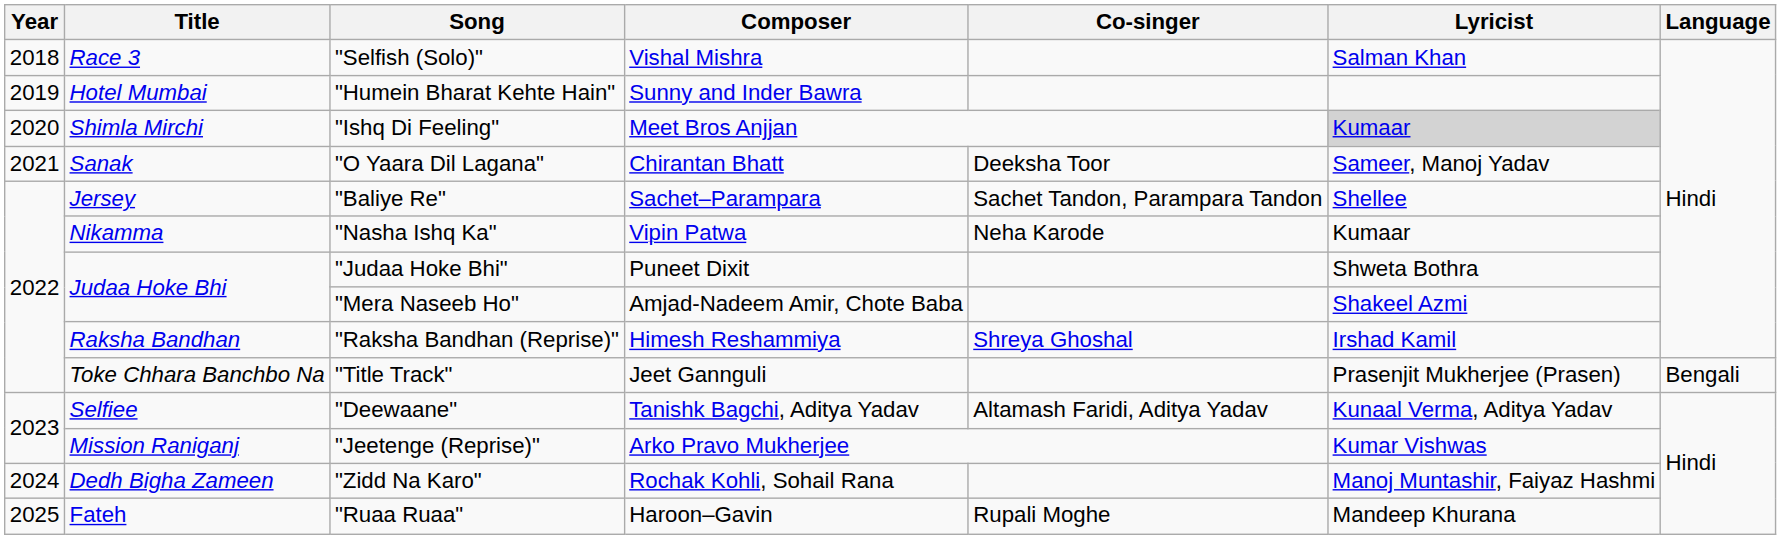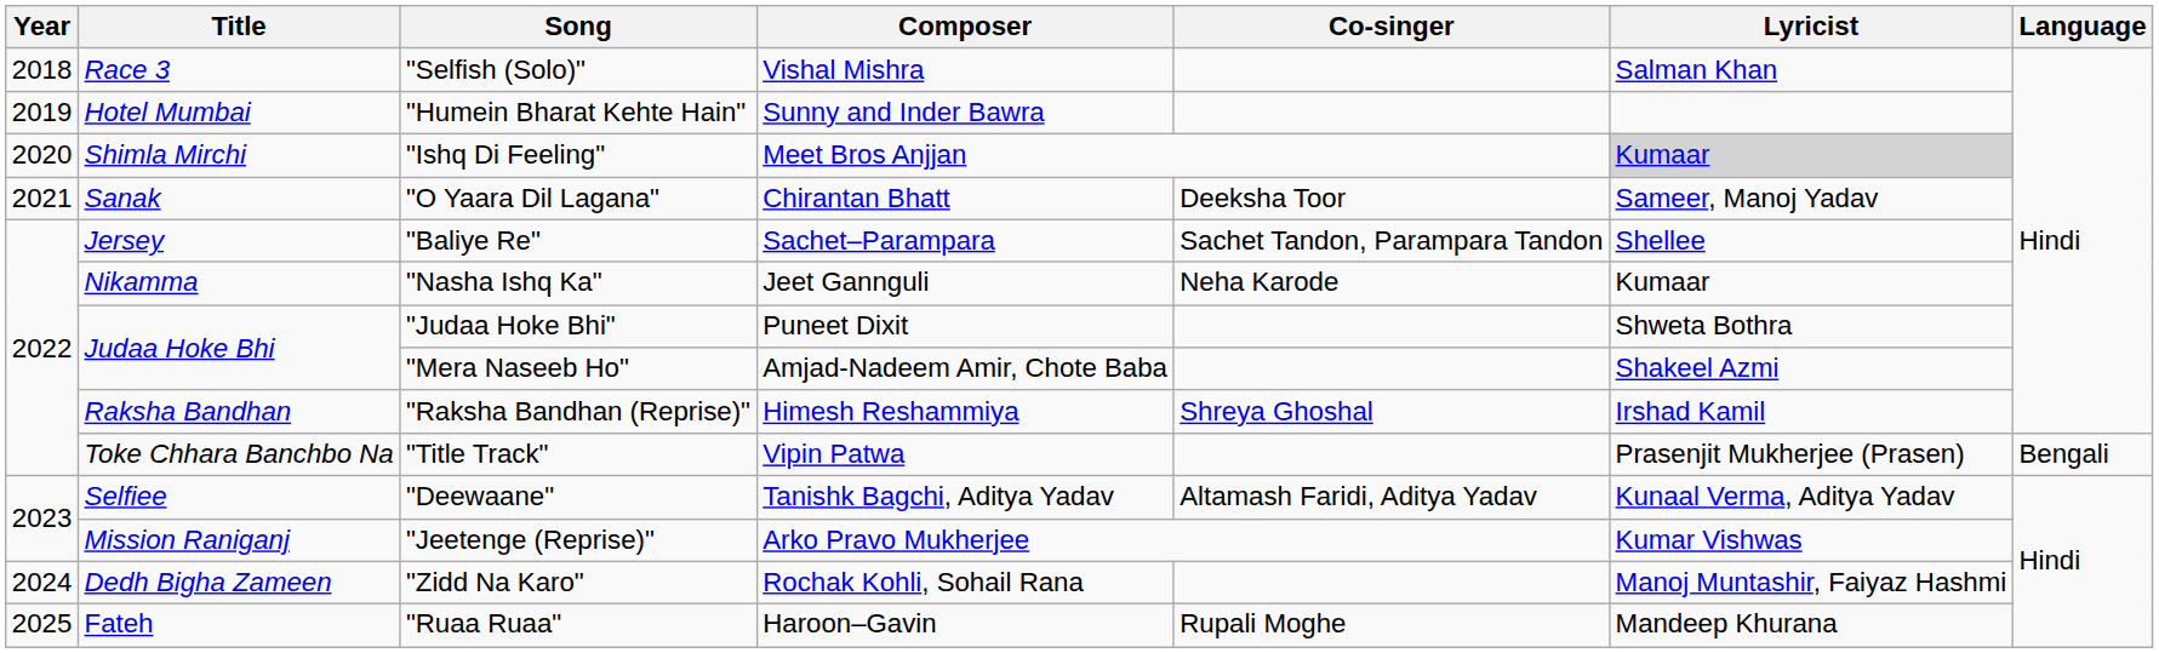 <table class = "sortable wikitable">
 <tr>
 <th>Year</th>
 <th>Title</th>
 <th>Song</th>
 <th>Composer</th>
 <th>Co-singer</th>
 <th>Lyricist</th>
 <th>Language</th>
 </tr>
 <tr>
 <td>2018</td>
 <td><em><a href='#'>Race 3</a></em></td>
 <td>"Selfish (Solo)"</td>
 <td><a href='#'>Vishal Mishra</a></td>
 <td></td>
 <td><a href='#'>Salman Khan</a></td>
 <td rowspan="9">Hindi</td>
 </tr>
 <tr>
 <td>2019</td>
 <td><em><a href='#'>Hotel Mumbai</a></em></td>
 <td>"Humein Bharat Kehte Hain"</td>
 <td><a href='#'>Sunny and Inder Bawra</a></td>
 <td></td>
 <td></td>
 </tr>
 <tr>
 <td>2020</td>
 <td><em><a href='#'>Shimla Mirchi</a></em></td>
 <td>"Ishq Di Feeling"</td>
 <td colspan=2><a href='#'>Meet Bros Anjjan</a></td>
 <td style="background: lightgrey;"><a href='#'>Kumaar</a></td>
 </tr>
 <tr>
 <td>2021</td>
 <td><em><a href='#'>Sanak</a></em></td>
 <td>"O Yaara Dil Lagana"</td>
 <td><a href='#'>Chirantan Bhatt</a></td>
 <td>Deeksha Toor</td>
 <td><a href='#'>Sameer</a>, Manoj Yadav</td>
 </tr>
 <tr>
 <td rowspan="6">2022</td>
 <td><a href='#'><em>Jersey</em></a></td>
 <td>"Baliye Re"</td>
 <td><a href='#'>Sachet–Parampara</a></td>
 <td>Sachet Tandon,  Parampara Tandon</td>
 <td><a href='#'>Shellee</a></td>
 </tr>
 <tr>
 <td><em><a href='#'>Nikamma</a></em></td>
 <td>"Nasha Ishq Ka"</td>
-<td><a href='#'>Vipin Patwa</a></td>
+<td>Jeet Gannguli</td>
 <td>Neha Karode</td>
 <td>Kumaar</td>
 </tr>
 <tr>
 <td rowspan=2><em><a href='#'>Judaa Hoke Bhi</a></em></td>
 <td>"Judaa Hoke Bhi"</td>
 <td>Puneet Dixit</td>
 <td></td>
 <td>Shweta Bothra</td>
 </tr>
 <tr>
 <td>"Mera Naseeb Ho"</td>
 <td>Amjad-Nadeem Amir, Chote Baba</td>
 <td></td>
 <td><a href='#'>Shakeel Azmi</a></td>
 </tr>
 <tr>
 <td><em><a href='#'>Raksha Bandhan</a></em></td>
 <td>"Raksha Bandhan (Reprise)"</td>
 <td><a href='#'>Himesh Reshammiya</a></td>
 <td><a href='#'>Shreya Ghoshal</a></td>
 <td><a href='#'>Irshad Kamil</a></td>
 </tr>
 <tr>
 <td><em>Toke Chhara Banchbo Na</em></td>
 <td>"Title Track"</td>
-<td>Jeet Gannguli</td>
+<td><a href='#'>Vipin Patwa</a></td>
 <td></td>
 <td>Prasenjit Mukherjee (Prasen)</td>
 <td>Bengali</td>
 </tr>
 <tr>
 <td rowspan=2>2023</td>
 <td><em><a href='#'>Selfiee</a></em></td>
 <td>"Deewaane"</td>
 <td><a href='#'>Tanishk Bagchi</a>, Aditya Yadav</td>
 <td>Altamash Faridi, Aditya Yadav</td>
 <td><a href='#'>Kunaal Verma</a>, Aditya Yadav</td>
 <td rowspan=5>Hindi</td>
 </tr>
 <tr>
 <td><em><a href='#'>Mission Raniganj</a></em></td>
 <td>"Jeetenge (Reprise)"</td>
 <td colspan=2><a href='#'>Arko Pravo Mukherjee</a></td>
 <td><a href='#'>Kumar Vishwas</a></td>
 </tr>
 <tr>
 <td>2024</td>
 <td><em><a href='#'>Dedh Bigha Zameen</a></em></td>
 <td>"Zidd Na Karo"</td>
 <td><a href='#'>Rochak Kohli</a>, Sohail Rana</td>
 <td></td>
 <td><a href='#'>Manoj Muntashir</a>, Faiyaz Hashmi</td>
 </tr>
 <tr>
 <td>2025</td>
 <td><a href='#'>Fateh</a></td>
 <td>"Ruaa Ruaa" </td>
 <td>Haroon–Gavin</td>
 <td>Rupali Moghe</td>
 <td>Mandeep Khurana</td>
 </tr>
 </table>
